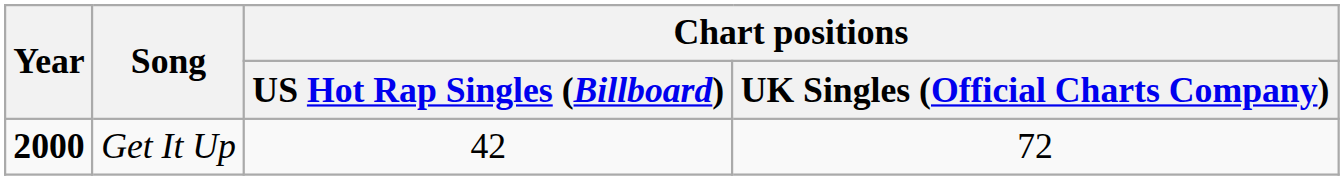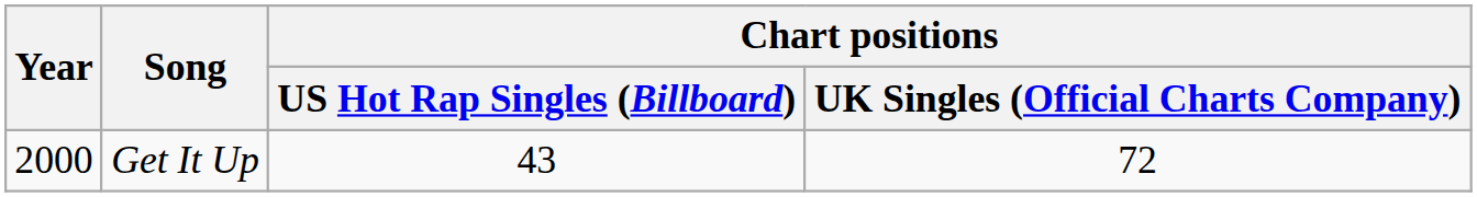 <table class="wikitable">
 <tr>
 <th rowspan="2"><strong>Year</strong></th>
 <th rowspan="2"><strong>Song</strong></th>
 <th colspan="4"><strong>Chart positions</strong></th>
 </tr>
 <tr>
 <th>US <a href='#'>Hot Rap Singles</a> (<a href='#'><em>Billboard</em></a>)</th>
 <th>UK Singles (<a href='#'>Official Charts Company</a>)</th>
 </tr>
 <tr>
-<td><strong>2000</strong></td>
+<td>2000</td>
 <td><em>Get It Up</em></td>
-<td align="center">42</td>
+<td align="center">43</td>
 <td align="center">72</td>
 </tr>
 </table>
